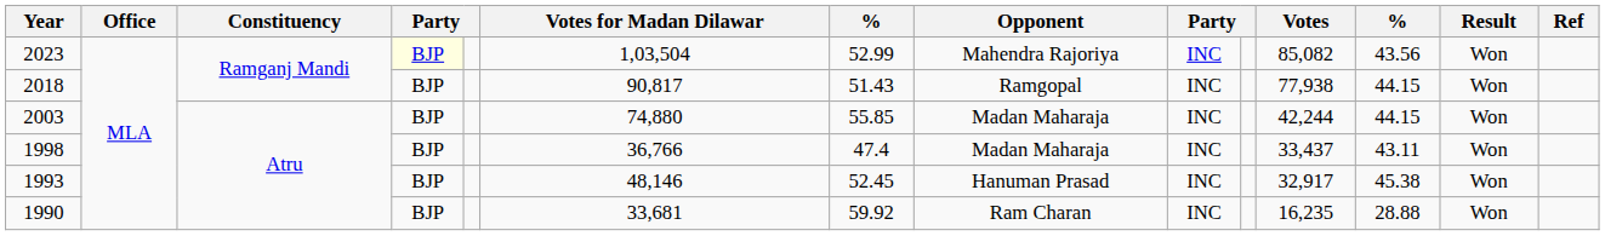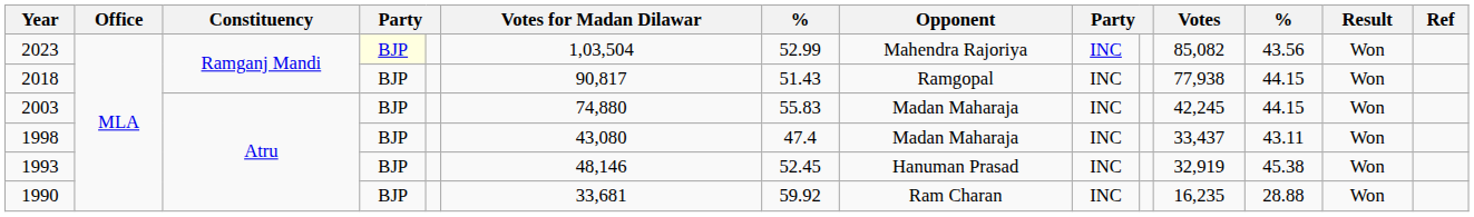 <table class="wikitable" style="width:100%; text-align:center">
 <tr>
 <th>Year</th>
 <th>Office</th>
 <th>Constituency</th>
 <th colspan=2>Party</th>
 <th>Votes for Madan Dilawar</th>
 <th>%</th>
 <th>Opponent</th>
 <th colspan=2>Party</th>
 <th>Votes</th>
 <th>%</th>
 <th>Result</th>
 <th>Ref</th>
 </tr>
 <tr>
 <td>2023</td>
 <td rowspan=6><a href='#'>MLA</a></td>
 <td rowspan=2><a href='#'>Ramganj Mandi</a></td>
 <td style="background: lightyellow;"><a href='#'>BJP</a></td>
 <td></td>
 <td>1,03,504</td>
 <td>52.99</td>
 <td>Mahendra Rajoriya</td>
 <td><a href='#'>INC</a></td>
 <td></td>
 <td>85,082</td>
 <td>43.56</td>
 <td>Won</td>
 <td></td>
 </tr>
 <tr>
 <td>2018</td>
 <td>BJP</td>
 <td></td>
 <td>90,817</td>
 <td>51.43</td>
 <td>Ramgopal</td>
 <td>INC</td>
 <td></td>
 <td>77,938</td>
 <td>44.15</td>
 <td>Won</td>
 <td></td>
 </tr>
 <tr>
 <td>2003</td>
 <td rowspan=4><a href='#'>Atru</a></td>
 <td>BJP</td>
 <td></td>
 <td>74,880</td>
-<td>55.85</td>
+<td>55.83</td>
 <td>Madan Maharaja</td>
 <td>INC</td>
 <td></td>
-<td>42,244</td>
+<td>42,245</td>
 <td>44.15</td>
 <td>Won</td>
 <td></td>
 </tr>
 <tr>
 <td>1998</td>
 <td>BJP</td>
 <td></td>
-<td>36,766</td>
+<td>43,080</td>
 <td>47.4</td>
 <td>Madan Maharaja</td>
 <td>INC</td>
 <td></td>
 <td>33,437</td>
 <td>43.11</td>
 <td>Won</td>
 <td></td>
 </tr>
 <tr>
 <td>1993</td>
 <td>BJP</td>
 <td></td>
 <td>48,146</td>
 <td>52.45</td>
 <td>Hanuman Prasad</td>
 <td>INC</td>
 <td></td>
-<td>32,917</td>
+<td>32,919</td>
 <td>45.38</td>
 <td>Won</td>
 <td></td>
 </tr>
 <tr>
 <td>1990</td>
 <td>BJP</td>
 <td></td>
 <td>33,681</td>
 <td>59.92</td>
 <td>Ram Charan</td>
 <td>INC</td>
 <td></td>
 <td>16,235</td>
 <td>28.88</td>
 <td>Won</td>
 <td></td>
 </tr>
 </table>
